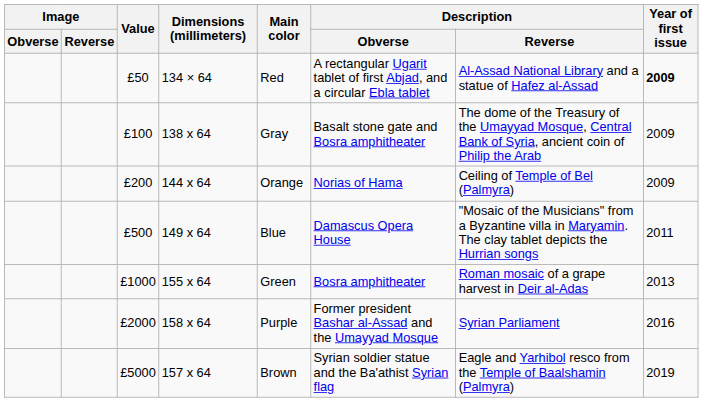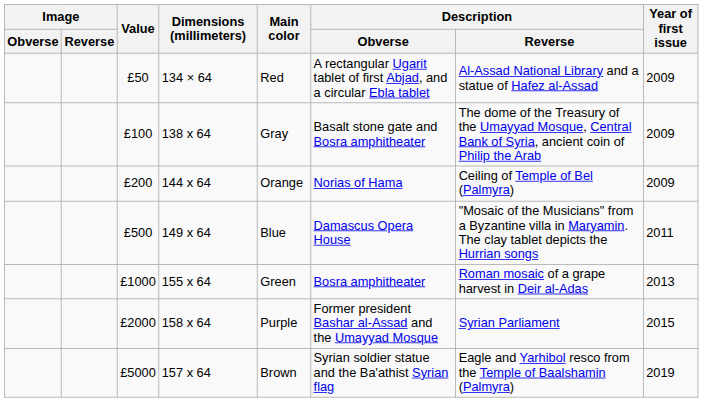 <table class="wikitable">
 <tr>
 <th colspan=2>Image</th>
 <th rowspan=2>Value</th>
 <th rowspan=2>Dimensions (millimeters)</th>
 <th rowspan=2>Main color</th>
 <th colspan=2>Description</th>
 <th rowspan=2>Year of first issue</th>
 </tr>
 <tr>
 <th>Obverse</th>
 <th>Reverse</th>
 <th>Obverse</th>
 <th>Reverse</th>
 </tr>
 <tr>
 <td></td>
 <td></td>
 <td style="text-align:center;">£50</td>
 <td>134 × 64</td>
 <td>Red</td>
 <td>A rectangular <a href='#'>Ugarit</a> tablet of first <a href='#'>Abjad</a>, and a circular <a href='#'>Ebla tablet</a></td>
 <td><a href='#'>Al-Assad National Library</a> and a statue of <a href='#'>Hafez al-Assad</a></td>
-<td><strong>2009</strong></td>
+<td>2009</td>
 </tr>
 <tr>
 <td></td>
 <td></td>
 <td style="text-align:center;">£100</td>
 <td>138 x 64</td>
 <td>Gray</td>
 <td>Basalt stone gate and <a href='#'>Bosra amphitheater</a></td>
 <td>The dome of the Treasury of the <a href='#'>Umayyad Mosque</a>, <a href='#'>Central Bank of Syria</a>, ancient coin of <a href='#'>Philip the Arab</a></td>
 <td>2009</td>
 </tr>
 <tr>
 <td></td>
 <td></td>
 <td style="text-align:center;">£200</td>
 <td>144 x 64</td>
 <td>Orange</td>
 <td><a href='#'>Norias of Hama</a></td>
 <td>Ceiling of <a href='#'>Temple of Bel</a> (<a href='#'>Palmyra</a>)</td>
 <td>2009</td>
 </tr>
 <tr>
 <td></td>
 <td></td>
 <td style="text-align:center;">£500</td>
 <td>149 x 64</td>
 <td>Blue</td>
 <td><a href='#'>Damascus Opera House</a></td>
 <td>"Mosaic of the Musicians" from a Byzantine villa in <a href='#'>Maryamin</a>. The clay tablet depicts the <a href='#'>Hurrian songs</a></td>
 <td>2011</td>
 </tr>
 <tr>
 <td></td>
 <td></td>
 <td style="text-align:center;">£1000</td>
 <td>155 x 64</td>
 <td>Green</td>
 <td><a href='#'>Bosra amphitheater</a></td>
 <td><a href='#'>Roman mosaic</a> of a grape harvest in <a href='#'>Deir al-Adas</a></td>
 <td>2013</td>
 </tr>
 <tr>
 <td></td>
 <td></td>
 <td style="text-align:center;">£2000</td>
 <td>158 x 64</td>
 <td>Purple</td>
 <td>Former president <a href='#'>Bashar al-Assad</a> and the <a href='#'>Umayyad Mosque</a></td>
 <td><a href='#'>Syrian Parliament</a></td>
-<td>2016</td>
+<td>2015</td>
 </tr>
 <tr>
 <td></td>
 <td></td>
 <td style="text-align:center;">£5000</td>
 <td>157 x 64</td>
 <td>Brown</td>
 <td>Syrian soldier statue and the Ba'athist <a href='#'>Syrian flag</a></td>
 <td>Eagle and <a href='#'>Yarhibol</a> resco from the <a href='#'>Temple of Baalshamin</a> (<a href='#'>Palmyra</a>)</td>
 <td>2019</td>
 </tr>
 </table>
